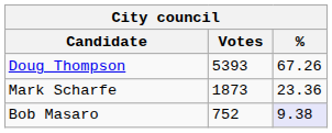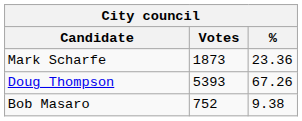 <table class="wikitable">
 <tr>
 <th colspan="3">City council</th>
 </tr>
 <tr>
 <th style="width: 170px">Candidate</th>
 <th style="width: 50px">Votes</th>
 <th style="width: 40px">%</th>
 </tr>
 <tr>
+<td>Mark Scharfe</td>
+<td>1873</td>
+<td>23.36</td>
+</tr>
+<tr>
 <td><a href='#'>Doug Thompson</a></td>
 <td>5393</td>
 <td>67.26</td>
 </tr>
 <tr>
-<td>Mark Scharfe</td>
-<td>1873</td>
-<td>23.36</td>
-</tr>
-<tr>
 <td>Bob Masaro</td>
 <td>752</td>
-<td style="background: lavender;">9.38</td>
+<td>9.38</td>
 </tr>
 </table>
